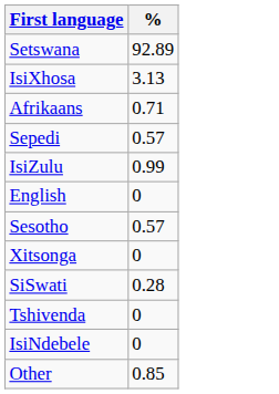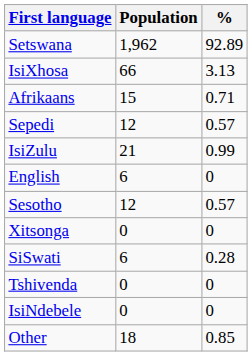 <table class="wikitable">
 <tr>
 <th><a href='#'>First language</a></th>
+<th>Population</th>
 <th>%</th>
 </tr>
 <tr>
 <td><a href='#'>Setswana</a></td>
+<td>1,962</td>
 <td>92.89</td>
 </tr>
 <tr>
 <td><a href='#'>IsiXhosa</a></td>
+<td>66</td>
 <td>3.13</td>
 </tr>
 <tr>
 <td><a href='#'>Afrikaans</a></td>
+<td>15</td>
 <td>0.71</td>
 </tr>
 <tr>
 <td><a href='#'>Sepedi</a></td>
+<td>12</td>
 <td>0.57</td>
 </tr>
 <tr>
 <td><a href='#'>IsiZulu</a></td>
+<td>21</td>
 <td>0.99</td>
 </tr>
 <tr>
 <td><a href='#'>English</a></td>
+<td>6</td>
 <td>0</td>
 </tr>
 <tr>
 <td><a href='#'>Sesotho</a></td>
+<td>12</td>
 <td>0.57</td>
 </tr>
 <tr>
 <td><a href='#'>Xitsonga</a></td>
 <td>0</td>
+<td>0</td>
 </tr>
 <tr>
 <td><a href='#'>SiSwati</a></td>
+<td>6</td>
 <td>0.28</td>
 </tr>
 <tr>
 <td><a href='#'>Tshivenda</a></td>
 <td>0</td>
+<td>0</td>
 </tr>
 <tr>
 <td><a href='#'>IsiNdebele</a></td>
 <td>0</td>
+<td>0</td>
 </tr>
 <tr>
 <td><a href='#'>Other</a></td>
+<td>18</td>
 <td>0.85</td>
 </tr>
 </table>
